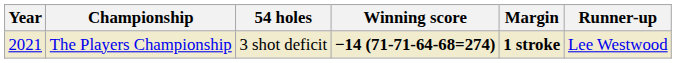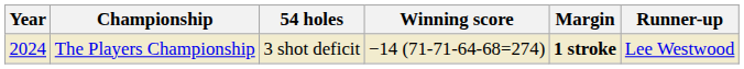 <table class="wikitable">
 <tr>
 <th>Year</th>
 <th>Championship</th>
 <th>54 holes</th>
 <th>Winning score</th>
 <th>Margin</th>
 <th>Runner-up</th>
 </tr>
 <tr style="background:#f2ecce;">
-<td><a href='#'>2021</a></td>
+<td><a href='#'>2024</a></td>
 <td><a href='#'>The Players Championship</a></td>
 <td>3 shot deficit</td>
-<td><strong>−14 (71-71-64-68=274)</strong></td>
+<td>−14 (71-71-64-68=274)</td>
 <td><strong>1 stroke</strong></td>
 <td> <a href='#'>Lee Westwood</a></td>
 </tr>
 </table>
